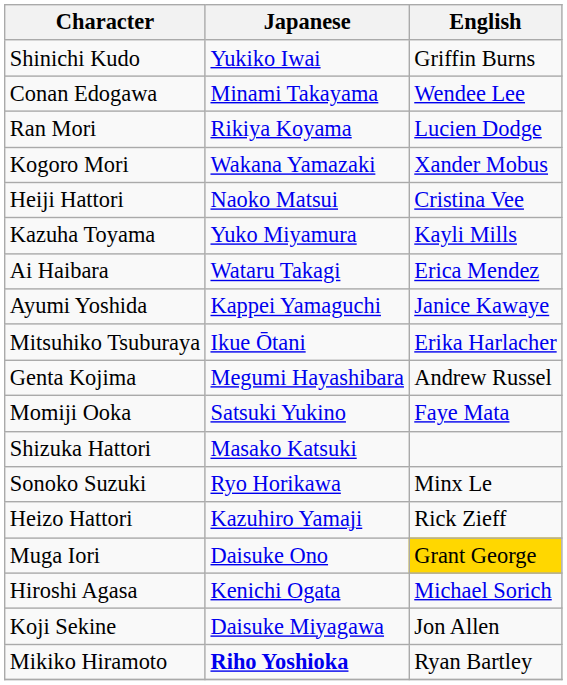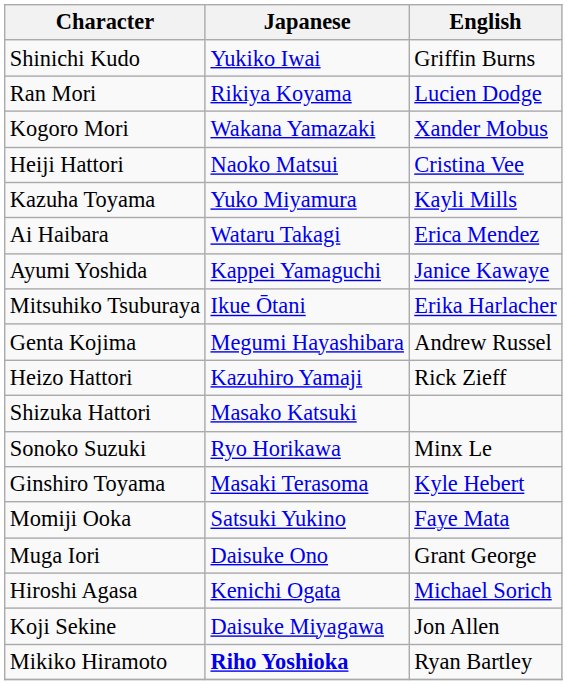 <table class="wikitable">
 <tr>
 <th>Character</th>
 <th>Japanese</th>
 <th>English</th>
 </tr>
 <tr>
 <td>Shinichi Kudo</td>
 <td><a href='#'>Yukiko Iwai</a></td>
 <td>Griffin Burns</td>
-</tr>
-<tr>
-<td>Conan Edogawa</td>
-<td><a href='#'>Minami Takayama</a></td>
-<td><a href='#'>Wendee Lee</a></td>
 </tr>
 <tr>
 <td>Ran Mori</td>
 <td><a href='#'>Rikiya Koyama</a></td>
 <td><a href='#'>Lucien Dodge</a></td>
 </tr>
 <tr>
 <td>Kogoro Mori</td>
 <td><a href='#'>Wakana Yamazaki</a></td>
 <td><a href='#'>Xander Mobus</a></td>
 </tr>
 <tr>
 <td>Heiji Hattori</td>
 <td><a href='#'>Naoko Matsui</a></td>
 <td><a href='#'>Cristina Vee</a></td>
 </tr>
 <tr>
 <td>Kazuha Toyama</td>
 <td><a href='#'>Yuko Miyamura</a></td>
 <td><a href='#'>Kayli Mills</a></td>
 </tr>
 <tr>
 <td>Ai Haibara</td>
 <td><a href='#'>Wataru Takagi</a></td>
 <td><a href='#'>Erica Mendez</a></td>
 </tr>
 <tr>
 <td>Ayumi Yoshida</td>
 <td><a href='#'>Kappei Yamaguchi</a></td>
 <td><a href='#'>Janice Kawaye</a></td>
 </tr>
 <tr>
 <td>Mitsuhiko Tsuburaya</td>
 <td><a href='#'>Ikue Ōtani</a></td>
 <td><a href='#'>Erika Harlacher</a></td>
 </tr>
 <tr>
 <td>Genta Kojima</td>
 <td><a href='#'>Megumi Hayashibara</a></td>
 <td>Andrew Russel</td>
 </tr>
 <tr>
-<td>Momiji Ooka</td>
-<td><a href='#'>Satsuki Yukino</a></td>
-<td><a href='#'>Faye Mata</a></td>
+<td>Heizo Hattori</td>
+<td><a href='#'>Kazuhiro Yamaji</a></td>
+<td>Rick Zieff</td>
 </tr>
 <tr>
 <td>Shizuka Hattori</td>
 <td><a href='#'>Masako Katsuki</a></td>
 <td></td>
 </tr>
 <tr>
 <td>Sonoko Suzuki</td>
 <td><a href='#'>Ryo Horikawa</a></td>
 <td>Minx Le</td>
 </tr>
 <tr>
-<td>Heizo Hattori</td>
-<td><a href='#'>Kazuhiro Yamaji</a></td>
-<td>Rick Zieff</td>
+<td>Ginshiro Toyama</td>
+<td><a href='#'>Masaki Terasoma</a></td>
+<td><a href='#'>Kyle Hebert</a></td>
+</tr>
+<tr>
+<td>Momiji Ooka</td>
+<td><a href='#'>Satsuki Yukino</a></td>
+<td><a href='#'>Faye Mata</a></td>
 </tr>
 <tr>
 <td>Muga Iori</td>
 <td><a href='#'>Daisuke Ono</a></td>
-<td style="background: gold;">Grant George</td>
+<td>Grant George</td>
 </tr>
 <tr>
 <td>Hiroshi Agasa</td>
 <td><a href='#'>Kenichi Ogata</a></td>
 <td><a href='#'>Michael Sorich</a></td>
 </tr>
 <tr>
 <td>Koji Sekine</td>
 <td><a href='#'>Daisuke Miyagawa</a></td>
 <td>Jon Allen</td>
 </tr>
 <tr>
 <td>Mikiko Hiramoto</td>
 <td><strong><a href='#'>Riho Yoshioka</a></strong></td>
 <td>Ryan Bartley</td>
 </tr>
 <tr>
 </tr>
 </table>
